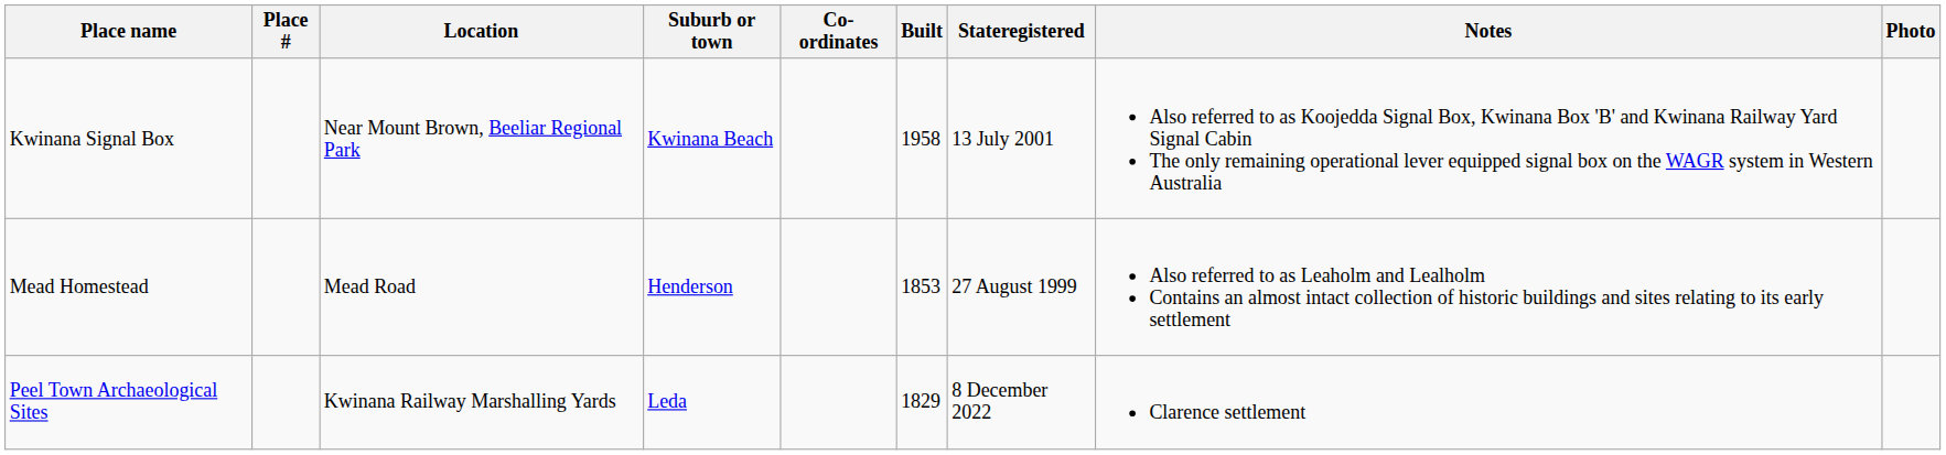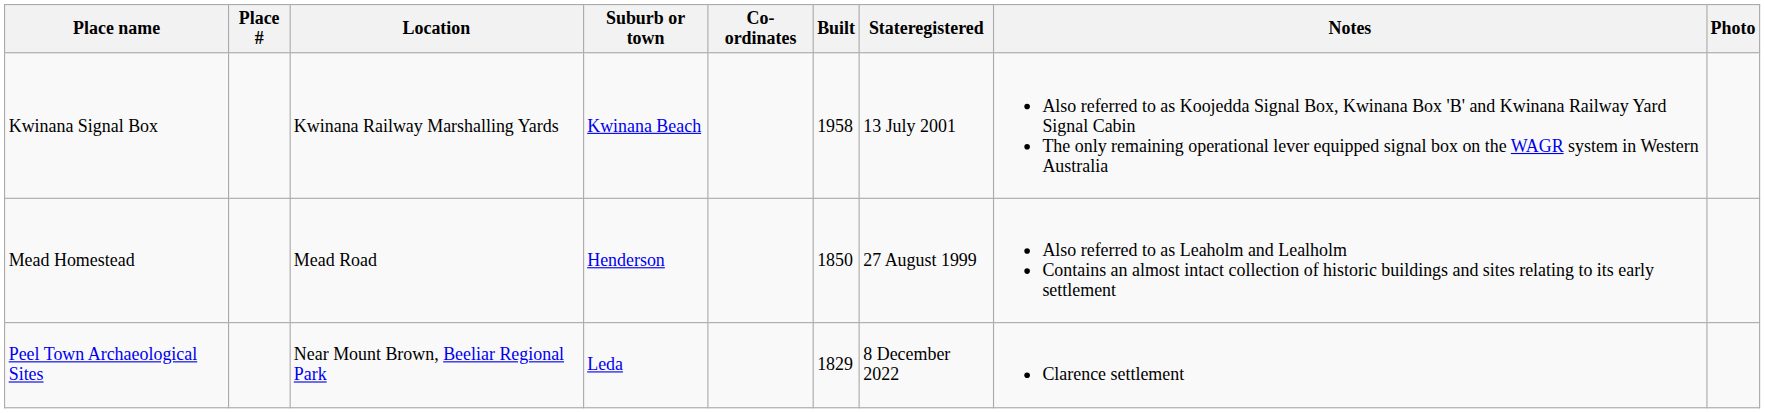 <table class="wikitable sortable">
 <tr>
 <th>Place name</th>
 <th>Place #</th>
 <th>Location</th>
 <th>Suburb or town</th>
 <th>Co-ordinates</th>
 <th>Built</th>
 <th>Stateregistered</th>
 <th class="unsortable">Notes</th>
 <th class="unsortable">Photo</th>
 </tr>
 <tr>
 <td>Kwinana Signal Box</td>
 <td></td>
-<td>Near Mount Brown, <a href='#'>Beeliar Regional Park</a></td>
+<td>Kwinana Railway Marshalling Yards</td>
 <td><a href='#'>Kwinana Beach</a></td>
 <td></td>
 <td>1958</td>
 <td>13 July 2001</td>
 <td><br><ul><li>Also referred to as Koojedda Signal Box, Kwinana Box 'B' and Kwinana Railway Yard Signal Cabin</li><li>The only remaining operational lever equipped signal box on the <a href='#'>WAGR</a> system in Western Australia</li></ul></td>
 <td></td>
 </tr>
 <tr>
 <td>Mead Homestead</td>
 <td></td>
 <td>Mead Road</td>
 <td><a href='#'>Henderson</a></td>
 <td></td>
-<td>1853</td>
+<td>1850</td>
 <td>27 August 1999</td>
 <td><br><ul><li>Also referred to as Leaholm and Lealholm</li><li>Contains an almost intact collection of historic buildings and sites relating to its early settlement</li></ul></td>
 <td></td>
 </tr>
 <tr>
 <td><a href='#'>Peel Town Archaeological Sites</a></td>
 <td></td>
-<td>Kwinana Railway Marshalling Yards</td>
+<td>Near Mount Brown, <a href='#'>Beeliar Regional Park</a></td>
 <td><a href='#'>Leda</a></td>
 <td></td>
 <td>1829</td>
 <td>8 December 2022</td>
 <td><br><ul><li>Clarence settlement</li></ul></td>
 <td></td>
 </tr>
 </table>
